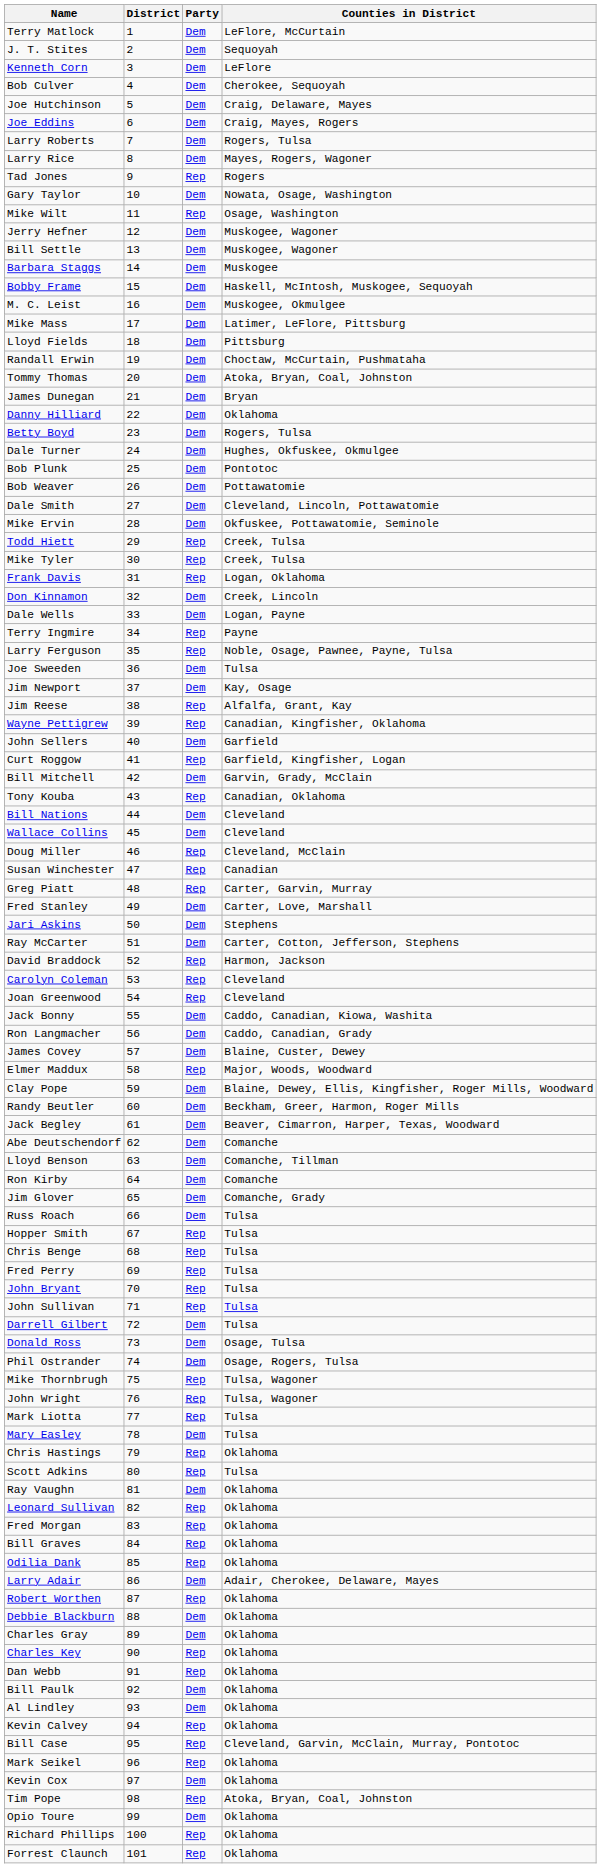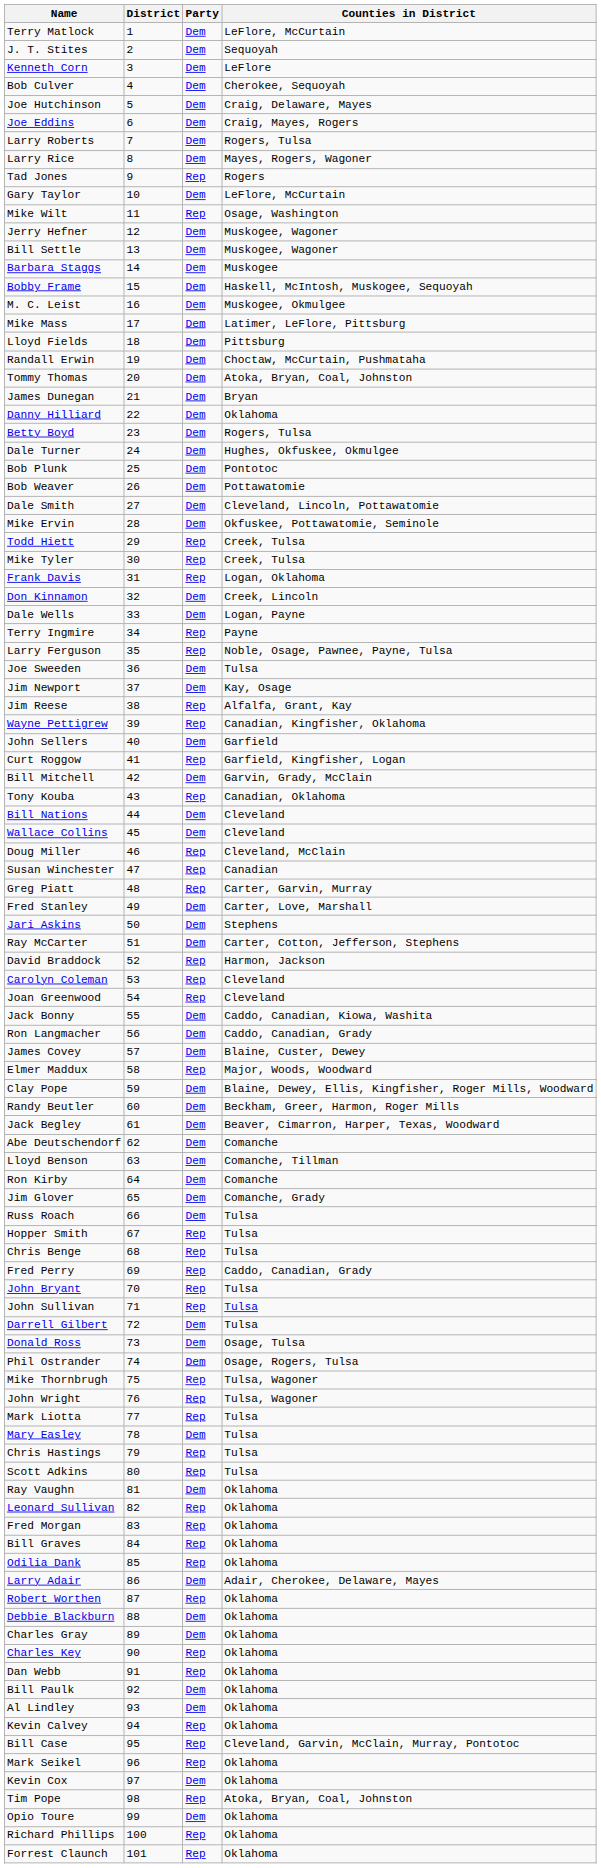 <table class="wikitable sortable">
 <tr>
 <th>Name</th>
 <th>District</th>
 <th>Party</th>
 <th>Counties in District</th>
 </tr>
 <tr>
 <td>Terry Matlock</td>
 <td>1</td>
 <td><a href='#'>Dem</a></td>
 <td>LeFlore, McCurtain</td>
 </tr>
 <tr>
 <td>J. T. Stites</td>
 <td>2</td>
 <td><a href='#'>Dem</a></td>
 <td>Sequoyah</td>
 </tr>
 <tr>
 <td><a href='#'>Kenneth Corn</a></td>
 <td>3</td>
 <td><a href='#'>Dem</a></td>
 <td>LeFlore</td>
 </tr>
 <tr>
 <td>Bob Culver</td>
 <td>4</td>
 <td><a href='#'>Dem</a></td>
 <td>Cherokee, Sequoyah</td>
 </tr>
 <tr>
 <td>Joe Hutchinson</td>
 <td>5</td>
 <td><a href='#'>Dem</a></td>
 <td>Craig, Delaware, Mayes</td>
 </tr>
 <tr>
 <td><a href='#'>Joe Eddins</a></td>
 <td>6</td>
 <td><a href='#'>Dem</a></td>
 <td>Craig, Mayes, Rogers</td>
 </tr>
 <tr>
 <td>Larry Roberts</td>
 <td>7</td>
 <td><a href='#'>Dem</a></td>
 <td>Rogers, Tulsa</td>
 </tr>
 <tr>
 <td>Larry Rice</td>
 <td>8</td>
 <td><a href='#'>Dem</a></td>
 <td>Mayes, Rogers, Wagoner</td>
 </tr>
 <tr>
 <td>Tad Jones</td>
 <td>9</td>
 <td><a href='#'>Rep</a></td>
 <td>Rogers</td>
 </tr>
 <tr>
 <td>Gary Taylor</td>
 <td>10</td>
 <td><a href='#'>Dem</a></td>
-<td>Nowata, Osage, Washington</td>
+<td>LeFlore, McCurtain</td>
 </tr>
 <tr>
 <td>Mike Wilt</td>
 <td>11</td>
 <td><a href='#'>Rep</a></td>
 <td>Osage, Washington</td>
 </tr>
 <tr>
 <td>Jerry Hefner</td>
 <td>12</td>
 <td><a href='#'>Dem</a></td>
 <td>Muskogee, Wagoner</td>
 </tr>
 <tr>
 <td>Bill Settle</td>
 <td>13</td>
 <td><a href='#'>Dem</a></td>
 <td>Muskogee, Wagoner</td>
 </tr>
 <tr>
 <td><a href='#'>Barbara Staggs</a></td>
 <td>14</td>
 <td><a href='#'>Dem</a></td>
 <td>Muskogee</td>
 </tr>
 <tr>
 <td><a href='#'>Bobby Frame</a></td>
 <td>15</td>
 <td><a href='#'>Dem</a></td>
 <td>Haskell, McIntosh, Muskogee, Sequoyah</td>
 </tr>
 <tr>
 <td>M. C. Leist</td>
 <td>16</td>
 <td><a href='#'>Dem</a></td>
 <td>Muskogee, Okmulgee</td>
 </tr>
 <tr>
 <td>Mike Mass</td>
 <td>17</td>
 <td><a href='#'>Dem</a></td>
 <td>Latimer, LeFlore, Pittsburg</td>
 </tr>
 <tr>
 <td>Lloyd Fields</td>
 <td>18</td>
 <td><a href='#'>Dem</a></td>
 <td>Pittsburg</td>
 </tr>
 <tr>
 <td>Randall Erwin</td>
 <td>19</td>
 <td><a href='#'>Dem</a></td>
 <td>Choctaw, McCurtain, Pushmataha</td>
 </tr>
 <tr>
 <td>Tommy Thomas</td>
 <td>20</td>
 <td><a href='#'>Dem</a></td>
 <td>Atoka, Bryan, Coal, Johnston</td>
 </tr>
 <tr>
 <td>James Dunegan</td>
 <td>21</td>
 <td><a href='#'>Dem</a></td>
 <td>Bryan</td>
 </tr>
 <tr>
 <td><a href='#'>Danny Hilliard</a></td>
 <td>22</td>
 <td><a href='#'>Dem</a></td>
 <td>Oklahoma</td>
 </tr>
 <tr>
 <td><a href='#'>Betty Boyd</a></td>
 <td>23</td>
 <td><a href='#'>Dem</a></td>
 <td>Rogers, Tulsa</td>
 </tr>
 <tr>
 <td>Dale Turner</td>
 <td>24</td>
 <td><a href='#'>Dem</a></td>
 <td>Hughes, Okfuskee, Okmulgee</td>
 </tr>
 <tr>
 <td>Bob Plunk</td>
 <td>25</td>
 <td><a href='#'>Dem</a></td>
 <td>Pontotoc</td>
 </tr>
 <tr>
 <td>Bob Weaver</td>
 <td>26</td>
 <td><a href='#'>Dem</a></td>
 <td>Pottawatomie</td>
 </tr>
 <tr>
 <td>Dale Smith</td>
 <td>27</td>
 <td><a href='#'>Dem</a></td>
 <td>Cleveland, Lincoln, Pottawatomie</td>
 </tr>
 <tr>
 <td>Mike Ervin</td>
 <td>28</td>
 <td><a href='#'>Dem</a></td>
 <td>Okfuskee, Pottawatomie, Seminole</td>
 </tr>
 <tr>
 <td><a href='#'>Todd Hiett</a></td>
 <td>29</td>
 <td><a href='#'>Rep</a></td>
 <td>Creek, Tulsa</td>
 </tr>
 <tr>
 <td>Mike Tyler</td>
 <td>30</td>
 <td><a href='#'>Rep</a></td>
 <td>Creek, Tulsa</td>
 </tr>
 <tr>
 <td><a href='#'>Frank Davis</a></td>
 <td>31</td>
 <td><a href='#'>Rep</a></td>
 <td>Logan, Oklahoma</td>
 </tr>
 <tr>
 <td><a href='#'>Don Kinnamon</a></td>
 <td>32</td>
 <td><a href='#'>Dem</a></td>
 <td>Creek, Lincoln</td>
 </tr>
 <tr>
 <td>Dale Wells</td>
 <td>33</td>
 <td><a href='#'>Dem</a></td>
 <td>Logan, Payne</td>
 </tr>
 <tr>
 <td>Terry Ingmire</td>
 <td>34</td>
 <td><a href='#'>Rep</a></td>
 <td>Payne</td>
 </tr>
 <tr>
 <td>Larry Ferguson</td>
 <td>35</td>
 <td><a href='#'>Rep</a></td>
 <td>Noble, Osage, Pawnee, Payne, Tulsa</td>
 </tr>
 <tr>
 <td>Joe Sweeden</td>
 <td>36</td>
 <td><a href='#'>Dem</a></td>
 <td>Tulsa</td>
 </tr>
 <tr>
 <td>Jim Newport</td>
 <td>37</td>
 <td><a href='#'>Dem</a></td>
 <td>Kay, Osage</td>
 </tr>
 <tr>
 <td>Jim Reese</td>
 <td>38</td>
 <td><a href='#'>Rep</a></td>
 <td>Alfalfa, Grant, Kay</td>
 </tr>
 <tr>
 <td><a href='#'>Wayne Pettigrew</a></td>
 <td>39</td>
 <td><a href='#'>Rep</a></td>
 <td>Canadian, Kingfisher, Oklahoma</td>
 </tr>
 <tr>
 <td>John Sellers</td>
 <td>40</td>
 <td><a href='#'>Dem</a></td>
 <td>Garfield</td>
 </tr>
 <tr>
 <td>Curt Roggow</td>
 <td>41</td>
 <td><a href='#'>Rep</a></td>
 <td>Garfield, Kingfisher, Logan</td>
 </tr>
 <tr>
 <td>Bill Mitchell</td>
 <td>42</td>
 <td><a href='#'>Dem</a></td>
 <td>Garvin, Grady, McClain</td>
 </tr>
 <tr>
 <td>Tony Kouba</td>
 <td>43</td>
 <td><a href='#'>Rep</a></td>
 <td>Canadian, Oklahoma</td>
 </tr>
 <tr>
 <td><a href='#'>Bill Nations</a></td>
 <td>44</td>
 <td><a href='#'>Dem</a></td>
 <td>Cleveland</td>
 </tr>
 <tr>
 <td><a href='#'>Wallace Collins</a></td>
 <td>45</td>
 <td><a href='#'>Dem</a></td>
 <td>Cleveland</td>
 </tr>
 <tr>
 <td>Doug Miller</td>
 <td>46</td>
 <td><a href='#'>Rep</a></td>
 <td>Cleveland, McClain</td>
 </tr>
 <tr>
 <td>Susan Winchester</td>
 <td>47</td>
 <td><a href='#'>Rep</a></td>
 <td>Canadian</td>
 </tr>
 <tr>
 <td>Greg Piatt</td>
 <td>48</td>
 <td><a href='#'>Rep</a></td>
 <td>Carter, Garvin, Murray</td>
 </tr>
 <tr>
 <td>Fred Stanley</td>
 <td>49</td>
 <td><a href='#'>Dem</a></td>
 <td>Carter, Love, Marshall</td>
 </tr>
 <tr>
 <td><a href='#'>Jari Askins</a></td>
 <td>50</td>
 <td><a href='#'>Dem</a></td>
 <td>Stephens</td>
 </tr>
 <tr>
 <td>Ray McCarter</td>
 <td>51</td>
 <td><a href='#'>Dem</a></td>
 <td>Carter, Cotton, Jefferson, Stephens</td>
 </tr>
 <tr>
 <td>David Braddock</td>
 <td>52</td>
 <td><a href='#'>Rep</a></td>
 <td>Harmon, Jackson</td>
 </tr>
 <tr>
 <td><a href='#'>Carolyn Coleman</a></td>
 <td>53</td>
 <td><a href='#'>Rep</a></td>
 <td>Cleveland</td>
 </tr>
 <tr>
 <td>Joan Greenwood</td>
 <td>54</td>
 <td><a href='#'>Rep</a></td>
 <td>Cleveland</td>
 </tr>
 <tr>
 <td>Jack Bonny</td>
 <td>55</td>
 <td><a href='#'>Dem</a></td>
 <td>Caddo, Canadian, Kiowa, Washita</td>
 </tr>
 <tr>
 <td>Ron Langmacher</td>
 <td>56</td>
 <td><a href='#'>Dem</a></td>
 <td>Caddo, Canadian, Grady</td>
 </tr>
 <tr>
 <td>James Covey</td>
 <td>57</td>
 <td><a href='#'>Dem</a></td>
 <td>Blaine, Custer, Dewey</td>
 </tr>
 <tr>
 <td>Elmer Maddux</td>
 <td>58</td>
 <td><a href='#'>Rep</a></td>
 <td>Major, Woods, Woodward</td>
 </tr>
 <tr>
 <td>Clay Pope</td>
 <td>59</td>
 <td><a href='#'>Dem</a></td>
 <td>Blaine, Dewey, Ellis, Kingfisher, Roger Mills, Woodward</td>
 </tr>
 <tr>
 <td>Randy Beutler</td>
 <td>60</td>
 <td><a href='#'>Dem</a></td>
 <td>Beckham, Greer, Harmon, Roger Mills</td>
 </tr>
 <tr>
 <td>Jack Begley</td>
 <td>61</td>
 <td><a href='#'>Dem</a></td>
 <td>Beaver, Cimarron, Harper, Texas, Woodward</td>
 </tr>
 <tr>
 <td>Abe Deutschendorf</td>
 <td>62</td>
 <td><a href='#'>Dem</a></td>
 <td>Comanche</td>
 </tr>
 <tr>
 <td>Lloyd Benson</td>
 <td>63</td>
 <td><a href='#'>Dem</a></td>
 <td>Comanche, Tillman</td>
 </tr>
 <tr>
 <td>Ron Kirby</td>
 <td>64</td>
 <td><a href='#'>Dem</a></td>
 <td>Comanche</td>
 </tr>
 <tr>
 <td>Jim Glover</td>
 <td>65</td>
 <td><a href='#'>Dem</a></td>
 <td>Comanche, Grady</td>
 </tr>
 <tr>
 <td>Russ Roach</td>
 <td>66</td>
 <td><a href='#'>Dem</a></td>
 <td>Tulsa</td>
 </tr>
 <tr>
 <td>Hopper Smith</td>
 <td>67</td>
 <td><a href='#'>Rep</a></td>
 <td>Tulsa</td>
 </tr>
 <tr>
 <td>Chris Benge</td>
 <td>68</td>
 <td><a href='#'>Rep</a></td>
 <td>Tulsa</td>
 </tr>
 <tr>
 <td>Fred Perry</td>
 <td>69</td>
 <td><a href='#'>Rep</a></td>
-<td>Tulsa</td>
+<td>Caddo, Canadian, Grady</td>
 </tr>
 <tr>
 <td><a href='#'>John Bryant</a></td>
 <td>70</td>
 <td><a href='#'>Rep</a></td>
 <td>Tulsa</td>
 </tr>
 <tr>
 <td>John Sullivan</td>
 <td>71</td>
 <td><a href='#'>Rep</a></td>
 <td><a href='#'>Tulsa</a></td>
 </tr>
 <tr>
 <td><a href='#'>Darrell Gilbert</a></td>
 <td>72</td>
 <td><a href='#'>Dem</a></td>
 <td>Tulsa</td>
 </tr>
 <tr>
 <td><a href='#'>Donald Ross</a></td>
 <td>73</td>
 <td><a href='#'>Dem</a></td>
 <td>Osage, Tulsa</td>
 </tr>
 <tr>
 <td>Phil Ostrander</td>
 <td>74</td>
 <td><a href='#'>Dem</a></td>
 <td>Osage, Rogers, Tulsa</td>
 </tr>
 <tr>
 <td>Mike Thornbrugh</td>
 <td>75</td>
 <td><a href='#'>Rep</a></td>
 <td>Tulsa, Wagoner</td>
 </tr>
 <tr>
 <td>John Wright</td>
 <td>76</td>
 <td><a href='#'>Rep</a></td>
 <td>Tulsa, Wagoner</td>
 </tr>
 <tr>
 <td>Mark Liotta</td>
 <td>77</td>
 <td><a href='#'>Rep</a></td>
 <td>Tulsa</td>
 </tr>
 <tr>
 <td><a href='#'>Mary Easley</a></td>
 <td>78</td>
 <td><a href='#'>Dem</a></td>
 <td>Tulsa</td>
 </tr>
 <tr>
 <td>Chris Hastings</td>
 <td>79</td>
 <td><a href='#'>Rep</a></td>
-<td>Oklahoma</td>
+<td>Tulsa</td>
 </tr>
 <tr>
 <td>Scott Adkins</td>
 <td>80</td>
 <td><a href='#'>Rep</a></td>
 <td>Tulsa</td>
 </tr>
 <tr>
 <td>Ray Vaughn</td>
 <td>81</td>
 <td><a href='#'>Dem</a></td>
 <td>Oklahoma</td>
 </tr>
 <tr>
 <td><a href='#'>Leonard Sullivan</a></td>
 <td>82</td>
 <td><a href='#'>Rep</a></td>
 <td>Oklahoma</td>
 </tr>
 <tr>
 <td>Fred Morgan</td>
 <td>83</td>
 <td><a href='#'>Rep</a></td>
 <td>Oklahoma</td>
 </tr>
 <tr>
 <td>Bill Graves</td>
 <td>84</td>
 <td><a href='#'>Rep</a></td>
 <td>Oklahoma</td>
 </tr>
 <tr>
 <td><a href='#'>Odilia Dank</a></td>
 <td>85</td>
 <td><a href='#'>Rep</a></td>
 <td>Oklahoma</td>
 </tr>
 <tr>
 <td><a href='#'>Larry Adair</a></td>
 <td>86</td>
 <td><a href='#'>Dem</a></td>
 <td>Adair, Cherokee, Delaware, Mayes</td>
 </tr>
 <tr>
 <td><a href='#'>Robert Worthen</a></td>
 <td>87</td>
 <td><a href='#'>Rep</a></td>
 <td>Oklahoma</td>
 </tr>
 <tr>
 <td><a href='#'>Debbie Blackburn</a></td>
 <td>88</td>
 <td><a href='#'>Dem</a></td>
 <td>Oklahoma</td>
 </tr>
 <tr>
 <td>Charles Gray</td>
 <td>89</td>
 <td><a href='#'>Dem</a></td>
 <td>Oklahoma</td>
 </tr>
 <tr>
 <td><a href='#'>Charles Key</a></td>
 <td>90</td>
 <td><a href='#'>Rep</a></td>
 <td>Oklahoma</td>
 </tr>
 <tr>
 <td>Dan Webb</td>
 <td>91</td>
 <td><a href='#'>Rep</a></td>
 <td>Oklahoma</td>
 </tr>
 <tr>
 <td>Bill Paulk</td>
 <td>92</td>
 <td><a href='#'>Dem</a></td>
 <td>Oklahoma</td>
 </tr>
 <tr>
 <td>Al Lindley</td>
 <td>93</td>
 <td><a href='#'>Dem</a></td>
 <td>Oklahoma</td>
 </tr>
 <tr>
 <td>Kevin Calvey</td>
 <td>94</td>
 <td><a href='#'>Rep</a></td>
 <td>Oklahoma</td>
 </tr>
 <tr>
 <td>Bill Case</td>
 <td>95</td>
 <td><a href='#'>Rep</a></td>
 <td>Cleveland, Garvin, McClain, Murray, Pontotoc</td>
 </tr>
 <tr>
 <td>Mark Seikel</td>
 <td>96</td>
 <td><a href='#'>Rep</a></td>
 <td>Oklahoma</td>
 </tr>
 <tr>
 <td>Kevin Cox</td>
 <td>97</td>
 <td><a href='#'>Dem</a></td>
 <td>Oklahoma</td>
 </tr>
 <tr>
 <td>Tim Pope</td>
 <td>98</td>
 <td><a href='#'>Rep</a></td>
 <td>Atoka, Bryan, Coal, Johnston</td>
 </tr>
 <tr>
 <td>Opio Toure</td>
 <td>99</td>
 <td><a href='#'>Dem</a></td>
 <td>Oklahoma</td>
 </tr>
 <tr>
 <td>Richard Phillips</td>
 <td>100</td>
 <td><a href='#'>Rep</a></td>
 <td>Oklahoma</td>
 </tr>
 <tr>
 <td>Forrest Claunch</td>
 <td>101</td>
 <td><a href='#'>Rep</a></td>
 <td>Oklahoma</td>
 </tr>
 </table>
